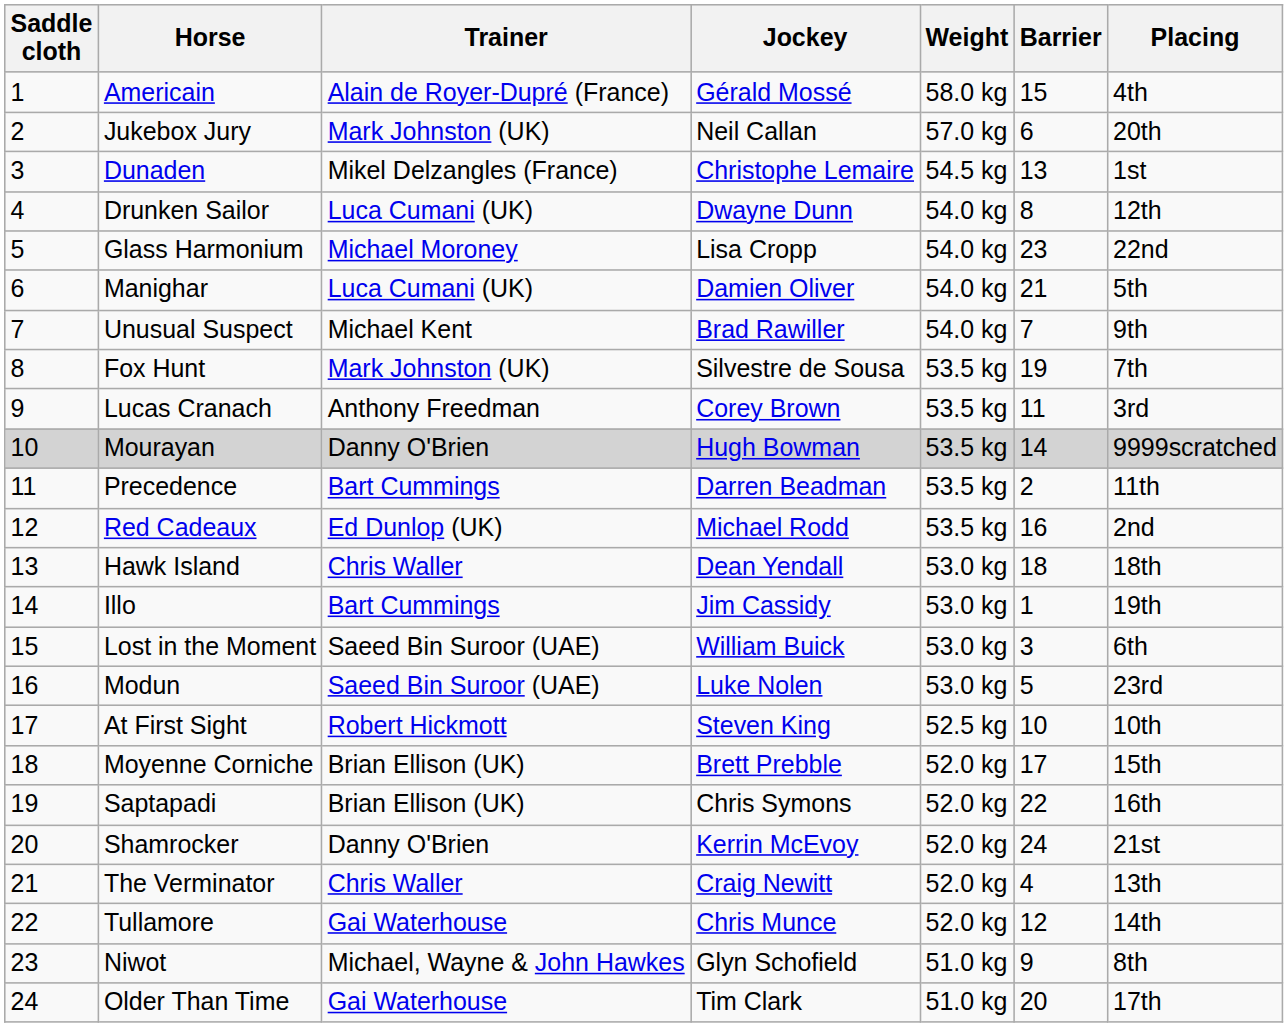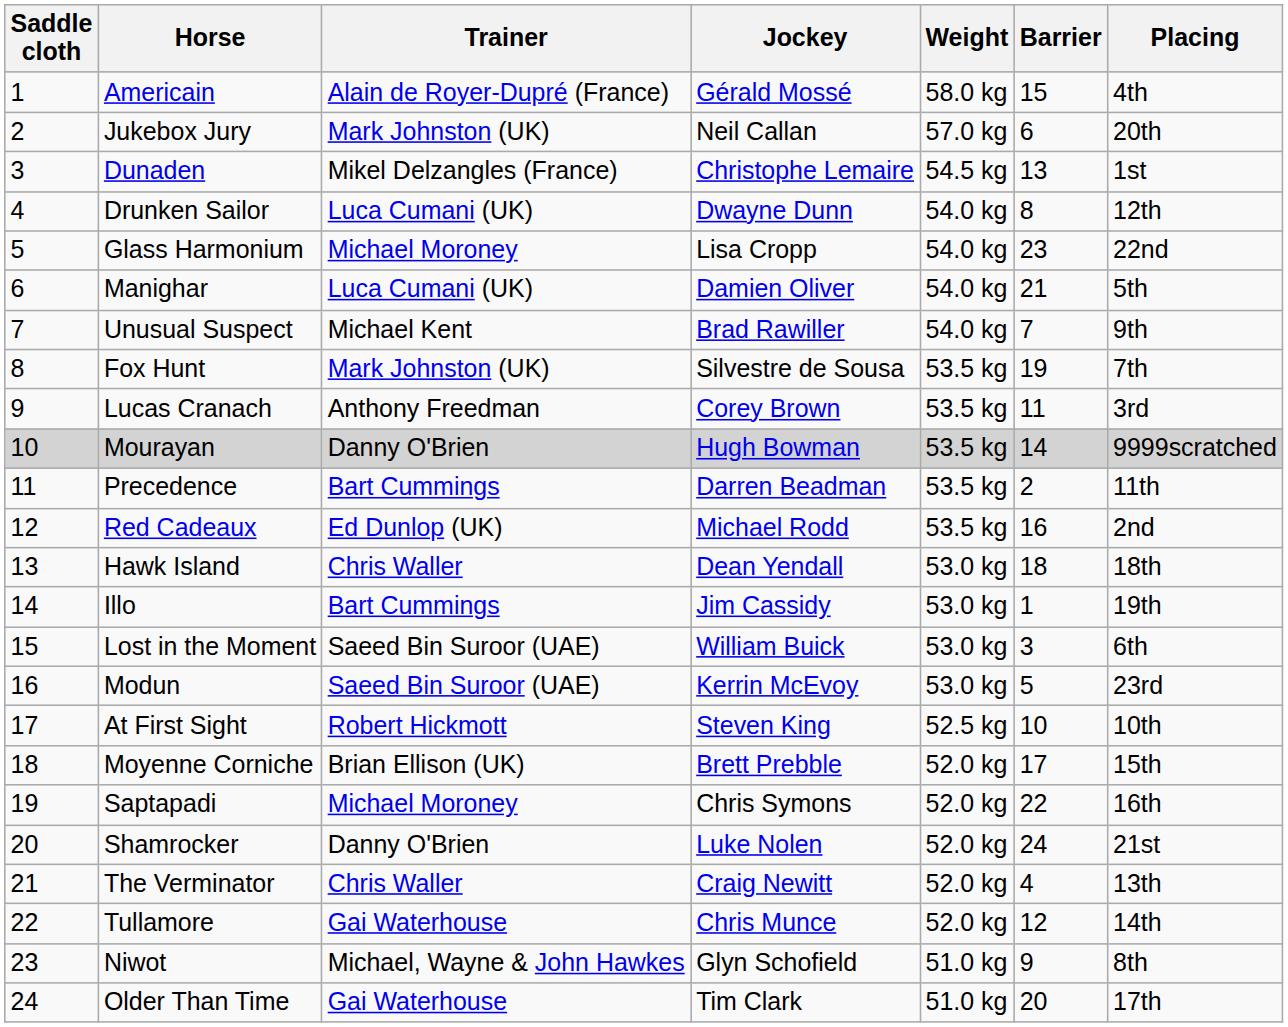 <table class="wikitable sortable">
 <tr>
 <th>Saddle<br>cloth</th>
 <th>Horse</th>
 <th>Trainer</th>
 <th>Jockey</th>
 <th>Weight</th>
 <th>Barrier</th>
 <th>Placing</th>
 </tr>
 <tr>
 <td>1</td>
 <td><a href='#'>Americain</a></td>
 <td><a href='#'>Alain de Royer-Dupré</a> (France)</td>
 <td><a href='#'>Gérald Mossé</a></td>
 <td>58.0 kg</td>
 <td>15</td>
 <td>4th</td>
 </tr>
 <tr>
 <td>2</td>
 <td>Jukebox Jury</td>
 <td><a href='#'>Mark Johnston</a> (UK)</td>
 <td>Neil Callan</td>
 <td>57.0 kg</td>
 <td>6</td>
 <td>20th</td>
 </tr>
 <tr>
 <td>3</td>
 <td><a href='#'>Dunaden</a></td>
 <td>Mikel Delzangles (France)</td>
 <td><a href='#'>Christophe Lemaire</a></td>
 <td>54.5 kg</td>
 <td>13</td>
 <td>1st</td>
 </tr>
 <tr>
 <td>4</td>
 <td>Drunken Sailor</td>
 <td><a href='#'>Luca Cumani</a> (UK)</td>
 <td><a href='#'>Dwayne Dunn</a></td>
 <td>54.0 kg</td>
 <td>8</td>
 <td>12th</td>
 </tr>
 <tr>
 <td>5</td>
 <td>Glass Harmonium</td>
 <td><a href='#'>Michael Moroney</a></td>
 <td>Lisa Cropp</td>
 <td>54.0 kg</td>
 <td>23</td>
 <td>22nd</td>
 </tr>
 <tr>
 <td>6</td>
 <td>Manighar</td>
 <td><a href='#'>Luca Cumani</a> (UK)</td>
 <td><a href='#'>Damien Oliver</a></td>
 <td>54.0 kg</td>
 <td>21</td>
 <td>5th</td>
 </tr>
 <tr>
 <td>7</td>
 <td>Unusual Suspect</td>
 <td>Michael Kent</td>
 <td><a href='#'>Brad Rawiller</a></td>
 <td>54.0 kg</td>
 <td>7</td>
 <td>9th</td>
 </tr>
 <tr>
 <td>8</td>
 <td>Fox Hunt</td>
 <td><a href='#'>Mark Johnston</a> (UK)</td>
 <td>Silvestre de Sousa</td>
 <td>53.5 kg</td>
 <td>19</td>
 <td>7th</td>
 </tr>
 <tr>
 <td>9</td>
 <td>Lucas Cranach</td>
 <td>Anthony Freedman</td>
 <td><a href='#'>Corey Brown</a></td>
 <td>53.5 kg</td>
 <td>11</td>
 <td>3rd</td>
 </tr>
 <tr style="background:lightgrey; color:black;" |>
 <td>10</td>
 <td>Mourayan</td>
 <td>Danny O'Brien</td>
 <td><a href='#'>Hugh Bowman</a></td>
 <td>53.5 kg</td>
 <td>14</td>
 <td><span>9999</span>scratched</td>
 </tr>
 <tr>
 <td>11</td>
 <td>Precedence</td>
 <td><a href='#'>Bart Cummings</a></td>
 <td><a href='#'>Darren Beadman</a></td>
 <td>53.5 kg</td>
 <td>2</td>
 <td>11th</td>
 </tr>
 <tr>
 <td>12</td>
 <td><a href='#'>Red Cadeaux</a></td>
 <td><a href='#'>Ed Dunlop</a> (UK)</td>
 <td><a href='#'>Michael Rodd</a></td>
 <td>53.5 kg</td>
 <td>16</td>
 <td>2nd</td>
 </tr>
 <tr>
 <td>13</td>
 <td>Hawk Island</td>
 <td><a href='#'>Chris Waller</a></td>
 <td><a href='#'>Dean Yendall</a></td>
 <td>53.0 kg</td>
 <td>18</td>
 <td>18th</td>
 </tr>
 <tr>
 <td>14</td>
 <td>Illo</td>
 <td><a href='#'>Bart Cummings</a></td>
 <td><a href='#'>Jim Cassidy</a></td>
 <td>53.0 kg</td>
 <td>1</td>
 <td>19th</td>
 </tr>
 <tr>
 <td>15</td>
 <td>Lost in the Moment</td>
 <td>Saeed Bin Suroor (UAE)</td>
 <td><a href='#'>William Buick</a></td>
 <td>53.0 kg</td>
 <td>3</td>
 <td>6th</td>
 </tr>
 <tr>
 <td>16</td>
 <td>Modun</td>
 <td><a href='#'>Saeed Bin Suroor</a> (UAE)</td>
-<td><a href='#'>Luke Nolen</a></td>
+<td><a href='#'>Kerrin McEvoy</a></td>
 <td>53.0 kg</td>
 <td>5</td>
 <td>23rd</td>
 </tr>
 <tr>
 <td>17</td>
 <td>At First Sight</td>
 <td><a href='#'>Robert Hickmott</a></td>
 <td><a href='#'>Steven King</a></td>
 <td>52.5 kg</td>
 <td>10</td>
 <td>10th</td>
 </tr>
 <tr>
 <td>18</td>
 <td>Moyenne Corniche</td>
 <td>Brian Ellison (UK)</td>
 <td><a href='#'>Brett Prebble</a></td>
 <td>52.0 kg</td>
 <td>17</td>
 <td>15th</td>
 </tr>
 <tr>
 <td>19</td>
 <td>Saptapadi</td>
-<td>Brian Ellison (UK)</td>
+<td><a href='#'>Michael Moroney</a></td>
 <td>Chris Symons</td>
 <td>52.0 kg</td>
 <td>22</td>
 <td>16th</td>
 </tr>
 <tr>
 <td>20</td>
 <td>Shamrocker</td>
 <td>Danny O'Brien</td>
-<td><a href='#'>Kerrin McEvoy</a></td>
+<td><a href='#'>Luke Nolen</a></td>
 <td>52.0 kg</td>
 <td>24</td>
 <td>21st</td>
 </tr>
 <tr>
 <td>21</td>
 <td>The Verminator</td>
 <td><a href='#'>Chris Waller</a></td>
 <td><a href='#'>Craig Newitt</a></td>
 <td>52.0 kg</td>
 <td>4</td>
 <td>13th</td>
 </tr>
 <tr>
 <td>22</td>
 <td>Tullamore</td>
 <td><a href='#'>Gai Waterhouse</a></td>
 <td><a href='#'>Chris Munce</a></td>
 <td>52.0 kg</td>
 <td>12</td>
 <td>14th</td>
 </tr>
 <tr>
 <td>23</td>
 <td>Niwot</td>
 <td>Michael, Wayne & <a href='#'>John Hawkes</a></td>
 <td>Glyn Schofield</td>
 <td>51.0 kg</td>
 <td>9</td>
 <td>8th</td>
 </tr>
 <tr>
 <td>24</td>
 <td>Older Than Time</td>
 <td><a href='#'>Gai Waterhouse</a></td>
 <td>Tim Clark</td>
 <td>51.0 kg</td>
 <td>20</td>
 <td>17th</td>
 </tr>
 </table>
